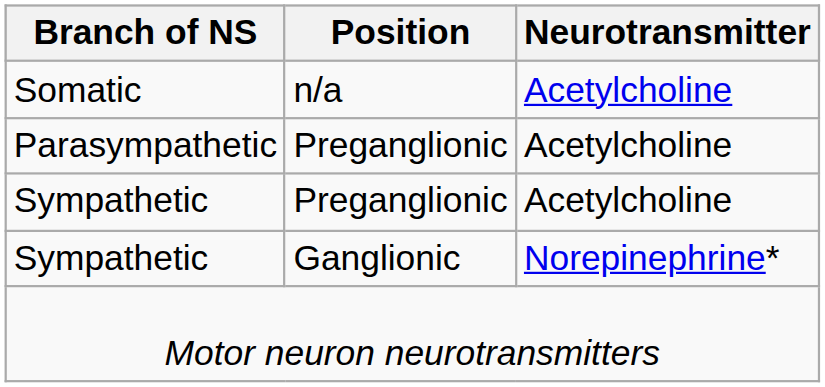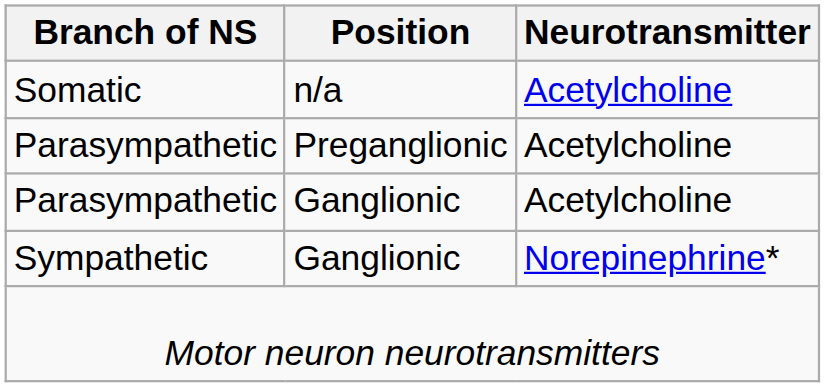 <table class="wikitable" style="float:right; margin-left:1em" border="1">
 <tr bgcolor="#cccccc" |>
 <th>Branch of NS</th>
 <th>Position</th>
 <th>Neurotransmitter</th>
 </tr>
 <tr>
 <td>Somatic</td>
 <td>n/a</td>
 <td><a href='#'>Acetylcholine</a></td>
 </tr>
 <tr>
 <td>Parasympathetic</td>
 <td>Preganglionic</td>
 <td>Acetylcholine</td>
 </tr>
 <tr>
-<td>Sympathetic</td>
-<td>Preganglionic</td>
+<td>Parasympathetic</td>
+<td>Ganglionic</td>
 <td>Acetylcholine</td>
 </tr>
 <tr>
 <td>Sympathetic</td>
 <td>Ganglionic</td>
 <td><a href='#'>Norepinephrine</a>*</td>
 </tr>
 <tr>
 <td colspan="3" align="center"><br><em>Motor neuron neurotransmitters</em></td>
 </tr>
 </table>
